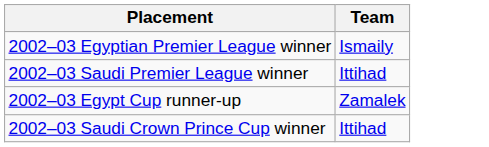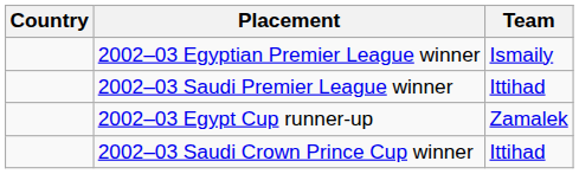 <table class=wikitable>
 <tr>
+<th>Country</th>
 <th>Placement</th>
 <th>Team</th>
 </tr>
 <tr>
+<td></td>
 <td><a href='#'>2002–03 Egyptian Premier League</a> winner</td>
 <td><a href='#'>Ismaily</a></td>
 </tr>
 <tr>
+<td></td>
 <td><a href='#'>2002–03 Saudi Premier League</a> winner</td>
 <td><a href='#'>Ittihad</a></td>
 </tr>
 <tr>
+<td></td>
 <td><a href='#'>2002–03 Egypt Cup</a> runner-up</td>
 <td><a href='#'>Zamalek</a></td>
 </tr>
 <tr>
+<td></td>
 <td><a href='#'>2002–03 Saudi Crown Prince Cup</a> winner</td>
 <td><a href='#'>Ittihad</a></td>
 </tr>
 </table>
